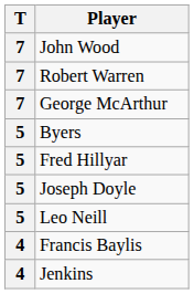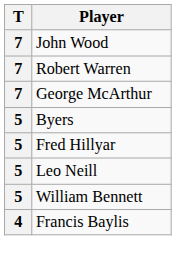 <table class="wikitable" style="text-align:center;">
 <tr>
 <th width="20">T</th>
 <th width="130">Player</th>
 </tr>
 <tr>
 <th>7</th>
 <td style="text-align:left;"> John Wood</td>
 </tr>
 <tr>
 <th>7</th>
 <td style="text-align:left;"> Robert Warren</td>
 </tr>
 <tr>
 <th>7</th>
 <td style="text-align:left;"> George McArthur</td>
 </tr>
 <tr>
 <th>5</th>
 <td style="text-align:left;"> Byers</td>
 </tr>
 <tr>
 <th>5</th>
 <td style="text-align:left;"> Fred Hillyar</td>
 </tr>
 <tr>
 <th>5</th>
-<td style="text-align:left;"> Joseph Doyle</td>
+<td style="text-align:left;"> Leo Neill</td>
 </tr>
 <tr>
 <th>5</th>
-<td style="text-align:left;"> Leo Neill</td>
+<td style="text-align:left;"> William Bennett</td>
 </tr>
 <tr>
 <th>4</th>
 <td style="text-align:left;"> Francis Baylis</td>
 </tr>
-<tr>
-<th>4</th>
-<td style="text-align:left;"> Jenkins</td>
-</tr>
 </table>
